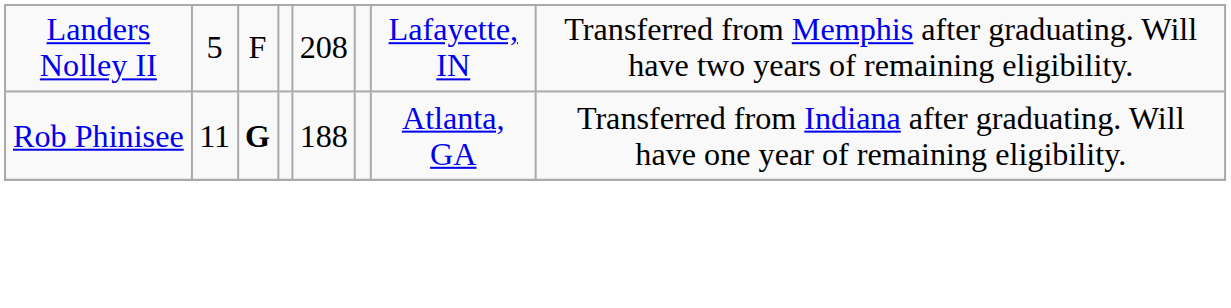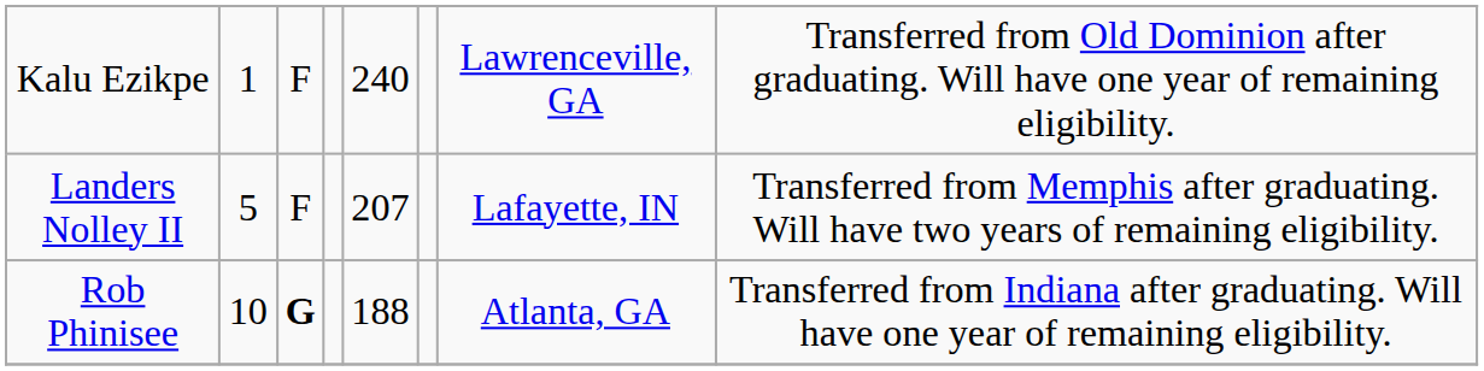 <table class="wikitable sortable" style="text-align: center">
 <tr align=center>
+</tr>
+<tr>
+<td>Kalu Ezikpe</td>
+<td>1</td>
+<td>F</td>
+<td></td>
+<td>240</td>
+<td></td>
+<td><a href='#'>Lawrenceville, GA</a></td>
+<td>Transferred from <a href='#'>Old Dominion</a> after graduating. Will have one year of remaining eligibility.</td>
 </tr>
 <tr>
 <td><a href='#'>Landers Nolley II</a></td>
 <td>5</td>
 <td>F</td>
 <td></td>
-<td>208</td>
+<td>207</td>
 <td></td>
 <td><a href='#'>Lafayette, IN</a></td>
 <td>Transferred from <a href='#'>Memphis</a> after graduating. Will have two years of remaining eligibility.</td>
 </tr>
 <tr>
 <td><a href='#'>Rob Phinisee</a></td>
-<td>11</td>
+<td>10</td>
 <td><strong>G</strong></td>
 <td></td>
 <td>188</td>
 <td></td>
 <td><a href='#'>Atlanta, GA</a></td>
 <td>Transferred from <a href='#'>Indiana</a> after graduating. Will have one year of remaining eligibility.</td>
 </tr>
 <tr>
 </tr>
 </table>
